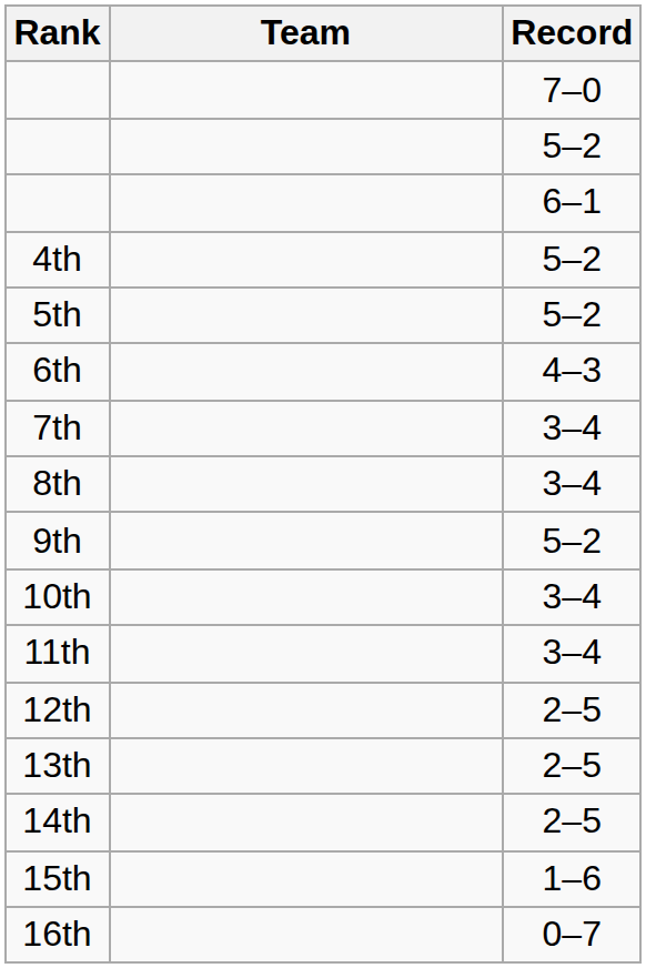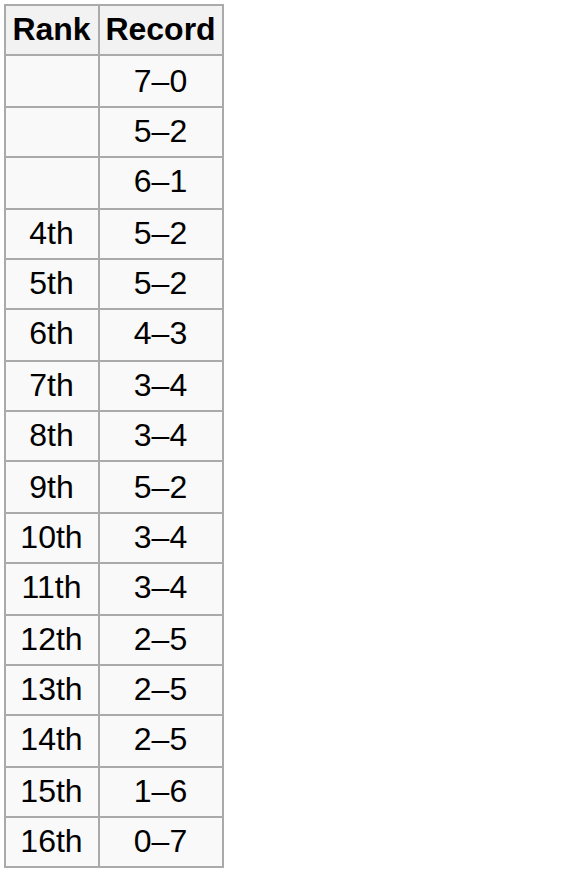 <table class=wikitable style="text-align:center;">
 <tr>
 <th>Rank</th>
-<th width=170>Team</th>
 <th>Record</th>
 </tr>
 <tr>
 <td></td>
-<td align=left></td>
 <td align=center>7–0</td>
 </tr>
 <tr>
 <td></td>
-<td align=left></td>
 <td align=center>5–2</td>
 </tr>
 <tr>
 <td></td>
-<td align=left></td>
 <td align=center>6–1</td>
 </tr>
 <tr>
 <td>4th</td>
-<td align=left></td>
 <td align=center>5–2</td>
 </tr>
 <tr>
 <td>5th</td>
-<td align=left></td>
 <td align=center>5–2</td>
 </tr>
 <tr>
 <td>6th</td>
-<td align=left></td>
 <td align=center>4–3</td>
 </tr>
 <tr>
 <td>7th</td>
-<td align=left></td>
 <td align=center>3–4</td>
 </tr>
 <tr>
 <td>8th</td>
-<td align=left></td>
 <td align=center>3–4</td>
 </tr>
 <tr>
 <td>9th</td>
-<td align=left></td>
 <td align=center>5–2</td>
 </tr>
 <tr>
 <td>10th</td>
-<td align=left></td>
 <td align=center>3–4</td>
 </tr>
 <tr>
 <td>11th</td>
-<td align=left></td>
 <td align=center>3–4</td>
 </tr>
 <tr>
 <td>12th</td>
-<td align=left></td>
 <td align=center>2–5</td>
 </tr>
 <tr>
 <td>13th</td>
-<td align=left></td>
 <td align=center>2–5</td>
 </tr>
 <tr>
 <td>14th</td>
-<td align=left></td>
 <td align=center>2–5</td>
 </tr>
 <tr>
 <td>15th</td>
-<td align=left></td>
 <td align=center>1–6</td>
 </tr>
 <tr>
 <td>16th</td>
-<td align=left></td>
 <td align=center>0–7</td>
 </tr>
 </table>
